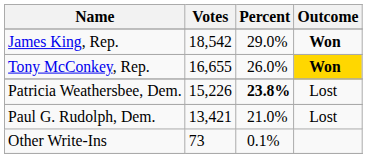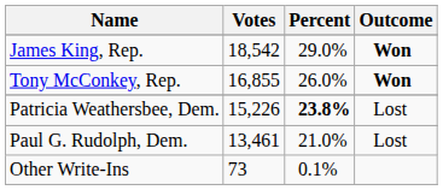 <table class="wikitable">
 <tr>
 <th>Name</th>
 <th>Votes</th>
 <th>Percent</th>
 <th>Outcome</th>
 </tr>
 <tr>
 </tr>
 <tr>
 <td><a href='#'>James King</a>, Rep.</td>
 <td>18,542</td>
 <td>  29.0%</td>
 <td>   <strong>Won</strong></td>
 </tr>
 <tr>
 </tr>
 <tr>
 <td><a href='#'>Tony McConkey</a>, Rep.</td>
-<td>16,655</td>
+<td>16,855</td>
 <td>  26.0%</td>
-<td style="background: gold;">   <strong>Won</strong></td>
+<td>   <strong>Won</strong></td>
 </tr>
 <tr>
 </tr>
 <tr>
 <td>Patricia Weathersbee, Dem.</td>
 <td>15,226</td>
 <td><strong>  23.8%</strong></td>
 <td>   Lost</td>
 </tr>
 <tr>
 </tr>
 <tr>
 <td>Paul G. Rudolph, Dem.</td>
-<td>13,421</td>
+<td>13,461</td>
 <td>  21.0%</td>
 <td>   Lost</td>
 </tr>
 <tr>
 <td>Other Write-Ins</td>
 <td>73</td>
 <td>  0.1%</td>
 <td>   </td>
 </tr>
 <tr>
 </tr>
 </table>
